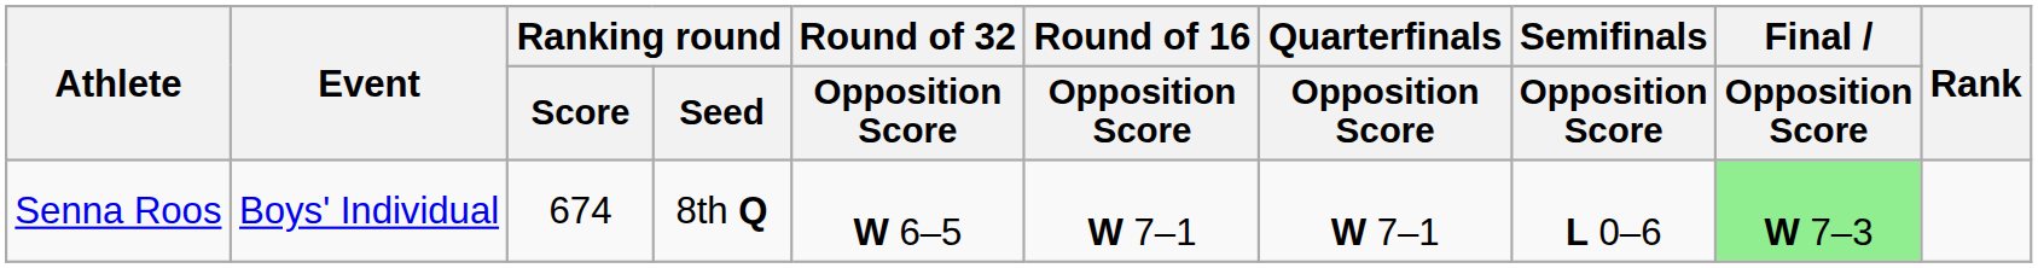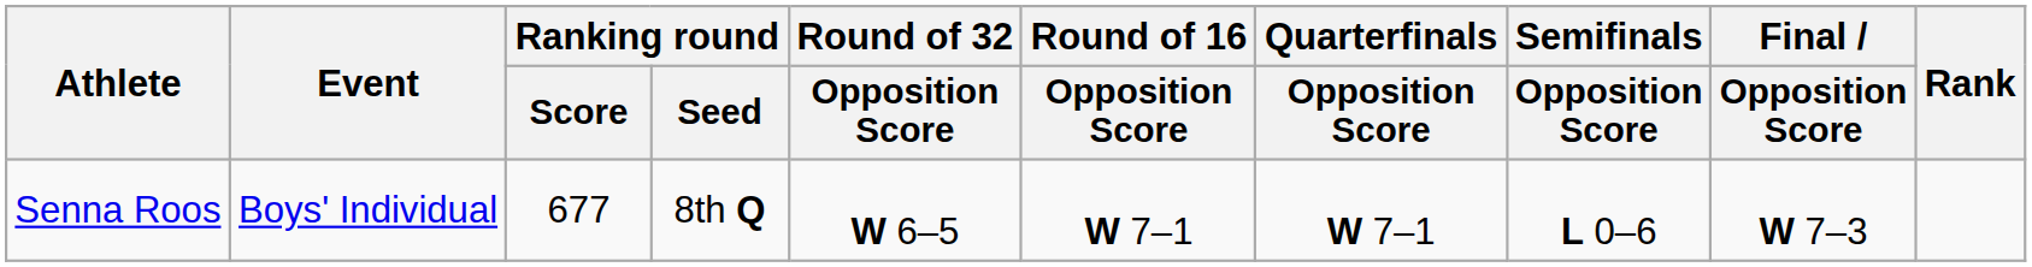 <table class="wikitable" style="font-size:90%;">
 <tr>
 <th rowspan="2">Athlete</th>
 <th rowspan="2">Event</th>
 <th colspan="2">Ranking round</th>
 <th>Round of 32</th>
 <th>Round of 16</th>
 <th>Quarterfinals</th>
 <th>Semifinals</th>
 <th>Final / </th>
 <th rowspan=2>Rank</th>
 </tr>
 <tr style="font-size:95%">
 <th>Score</th>
 <th>Seed</th>
 <th>Opposition<br>Score</th>
 <th>Opposition<br>Score</th>
 <th>Opposition<br>Score</th>
 <th>Opposition<br>Score</th>
 <th>Opposition<br>Score</th>
 </tr>
 <tr align=center>
 <td align=left><a href='#'>Senna Roos</a></td>
 <td><a href='#'>Boys' Individual</a></td>
-<td>674</td>
+<td>677</td>
 <td>8th <strong>Q</strong></td>
 <td><br><strong>W</strong> 6–5</td>
 <td><br><strong>W</strong> 7–1</td>
 <td><br><strong>W</strong> 7–1</td>
 <td><br><strong>L</strong> 0–6</td>
-<td style="background: lightgreen;"><br><strong>W</strong> 7–3</td>
+<td><br><strong>W</strong> 7–3</td>
 <td></td>
 </tr>
 </table>
